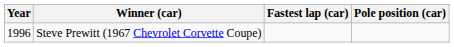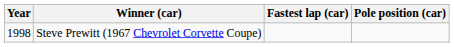 <table class="wikitable">
 <tr>
 <th>Year</th>
 <th>Winner (car)</th>
 <th>Fastest lap (car)</th>
 <th>Pole position (car)</th>
 </tr>
 <tr>
-<td>1996</td>
+<td>1998</td>
 <td> Steve Prewitt (1967 <a href='#'>Chevrolet Corvette</a> Coupe)</td>
 <td></td>
 <td></td>
 </tr>
 </table>
